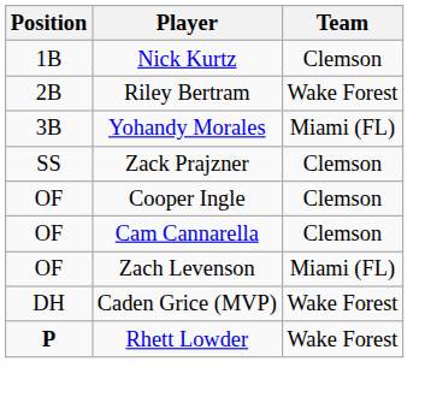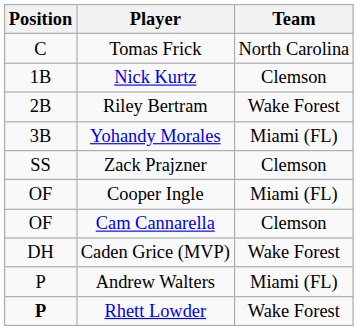 <table class="wikitable" style="text-align: center;">
 <tr>
 <th>Position</th>
 <th>Player</th>
 <th>Team</th>
+</tr>
+<tr>
+<td>C</td>
+<td>Tomas Frick</td>
+<td>North Carolina</td>
 </tr>
 <tr>
 <td>1B</td>
 <td><a href='#'>Nick Kurtz</a></td>
 <td>Clemson</td>
 </tr>
 <tr>
 <td>2B</td>
 <td>Riley Bertram</td>
 <td>Wake Forest</td>
 </tr>
 <tr>
 <td>3B</td>
 <td><a href='#'>Yohandy Morales</a></td>
 <td>Miami (FL)</td>
 </tr>
 <tr>
 <td>SS</td>
 <td>Zack Prajzner</td>
 <td>Clemson</td>
 </tr>
 <tr>
 <td>OF</td>
 <td>Cooper Ingle</td>
-<td>Clemson</td>
+<td>Miami (FL)</td>
 </tr>
 <tr>
 <td>OF</td>
 <td><a href='#'>Cam Cannarella</a></td>
 <td>Clemson</td>
 </tr>
 <tr>
-<td>OF</td>
-<td>Zach Levenson</td>
-<td>Miami (FL)</td>
-</tr>
-<tr>
 <td>DH</td>
 <td>Caden Grice (MVP)</td>
 <td>Wake Forest</td>
+</tr>
+<tr>
+<td>P</td>
+<td>Andrew Walters</td>
+<td>Miami (FL)</td>
 </tr>
 <tr>
 <td><strong>P</strong></td>
 <td><a href='#'>Rhett Lowder</a></td>
 <td>Wake Forest</td>
 </tr>
 </table>
